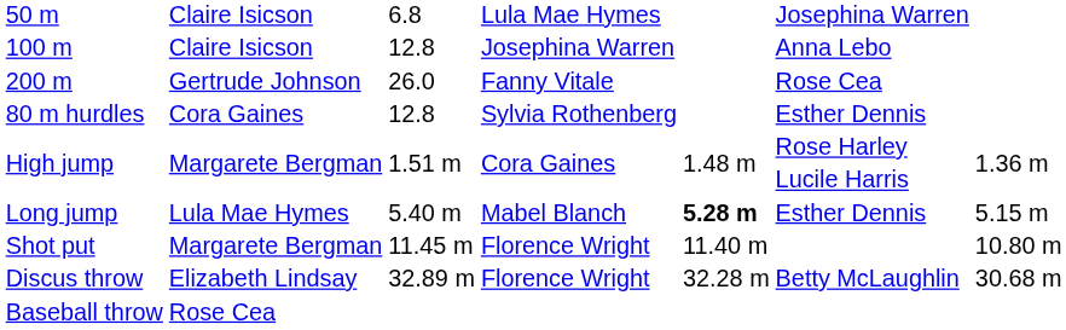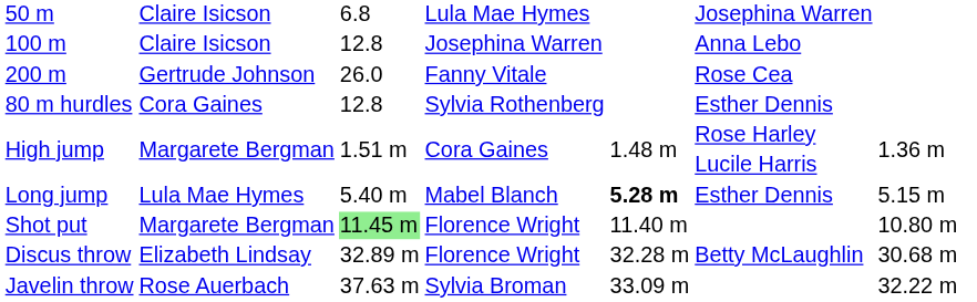 <table>
 <tr>
 <td><a href='#'>50 m</a></td>
 <td><a href='#'>Claire Isicson</a></td>
 <td>6.8</td>
 <td><a href='#'>Lula Mae Hymes</a></td>
 <td></td>
 <td><a href='#'>Josephina Warren</a></td>
 <td></td>
 </tr>
 <tr>
 <td><a href='#'>100 m</a></td>
 <td><a href='#'>Claire Isicson</a></td>
 <td>12.8</td>
 <td><a href='#'>Josephina Warren</a></td>
 <td></td>
 <td><a href='#'>Anna Lebo</a></td>
 <td></td>
 </tr>
 <tr>
 <td><a href='#'>200 m</a></td>
 <td><a href='#'>Gertrude Johnson</a></td>
 <td>26.0</td>
 <td><a href='#'>Fanny Vitale</a></td>
 <td></td>
 <td><a href='#'>Rose Cea</a></td>
 <td></td>
 </tr>
 <tr>
 <td><a href='#'>80 m hurdles</a></td>
 <td><a href='#'>Cora Gaines</a></td>
 <td>12.8</td>
 <td><a href='#'>Sylvia Rothenberg</a></td>
 <td></td>
 <td><a href='#'>Esther Dennis</a></td>
 <td></td>
 </tr>
 <tr>
 <td rowspan=2><a href='#'>High jump</a></td>
 <td rowspan=2><a href='#'>Margarete Bergman</a></td>
 <td rowspan=2>1.51 m</td>
 <td rowspan=2><a href='#'>Cora Gaines</a></td>
 <td rowspan=2>1.48 m</td>
 <td><a href='#'>Rose Harley</a></td>
 <td rowspan=2>1.36 m</td>
 </tr>
 <tr>
 <td rowspan=1><a href='#'>Lucile Harris</a></td>
 </tr>
 <tr>
 <td><a href='#'>Long jump</a></td>
 <td><a href='#'>Lula Mae Hymes</a></td>
 <td>5.40 m</td>
 <td><a href='#'>Mabel Blanch</a></td>
 <td><strong>5.28 m</strong></td>
 <td><a href='#'>Esther Dennis</a></td>
 <td>5.15 m</td>
 </tr>
 <tr>
 <td><a href='#'>Shot put</a></td>
 <td><a href='#'>Margarete Bergman</a></td>
-<td>11.45 m</td>
+<td style="background: lightgreen;">11.45 m</td>
 <td><a href='#'>Florence Wright</a></td>
 <td>11.40 m</td>
 <td></td>
 <td>10.80 m</td>
 </tr>
 <tr>
 <td><a href='#'>Discus throw</a></td>
 <td><a href='#'>Elizabeth Lindsay</a></td>
 <td>32.89 m</td>
 <td><a href='#'>Florence Wright</a></td>
 <td>32.28 m</td>
 <td><a href='#'>Betty McLaughlin</a></td>
 <td>30.68 m</td>
 </tr>
 <tr>
-<td><a href='#'>Baseball throw</a></td>
-<td><a href='#'>Rose Cea</a></td>
+<td><a href='#'>Javelin throw</a></td>
+<td><a href='#'>Rose Auerbach</a></td>
+<td>37.63 m</td>
+<td><a href='#'>Sylvia Broman</a></td>
+<td>33.09 m</td>
 <td></td>
-<td></td>
-<td></td>
-<td></td>
-<td></td>
+<td>32.22 m</td>
 </tr>
 </table>
